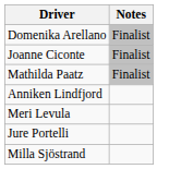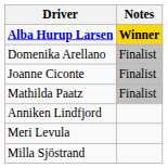 <table class="wikitable">
 <tr>
 <th>Driver</th>
 <th>Notes</th>
+</tr>
+<tr>
+<td> <strong><a href='#'>Alba Hurup Larsen</a></strong></td>
+<td style="background:gold"><strong>Winner</strong></td>
 </tr>
 <tr>
 <td> Domenika Arellano</td>
 <td style="background:silver">Finalist</td>
 </tr>
 <tr>
 <td> Joanne Ciconte</td>
 <td style="background:silver">Finalist</td>
 </tr>
 <tr>
 <td> Mathilda Paatz</td>
 <td style="background:silver">Finalist</td>
 </tr>
 <tr>
 <td> Anniken Lindfjord</td>
 <td></td>
 </tr>
 <tr>
 <td> Meri Levula</td>
 <td></td>
 </tr>
 <tr>
-<td> Jure Portelli</td>
-<td></td>
-</tr>
-<tr>
 <td> Milla Sjöstrand</td>
 <td></td>
 </tr>
 </table>
